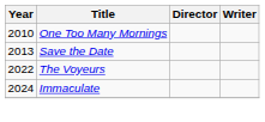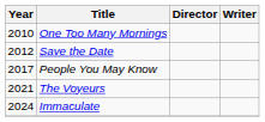 <table class="wikitable">
 <tr>
 <th>Year</th>
 <th>Title</th>
 <th>Director</th>
 <th>Writer</th>
 </tr>
 <tr>
 <td>2010</td>
 <td><em><a href='#'>One Too Many Mornings</a></em></td>
 <td></td>
 <td></td>
 </tr>
 <tr>
-<td>2013</td>
+<td>2012</td>
 <td><em><a href='#'>Save the Date</a></em></td>
 <td></td>
 <td></td>
 </tr>
 <tr>
-<td>2022</td>
+<td>2017</td>
+<td><em>People You May Know</em></td>
+<td></td>
+<td></td>
+</tr>
+<tr>
+<td>2021</td>
 <td><em><a href='#'>The Voyeurs</a></em></td>
 <td></td>
 <td></td>
 </tr>
 <tr>
 <td>2024</td>
 <td><em><a href='#'>Immaculate</a></em></td>
 <td></td>
 <td></td>
 </tr>
 <tr>
 </tr>
 </table>
